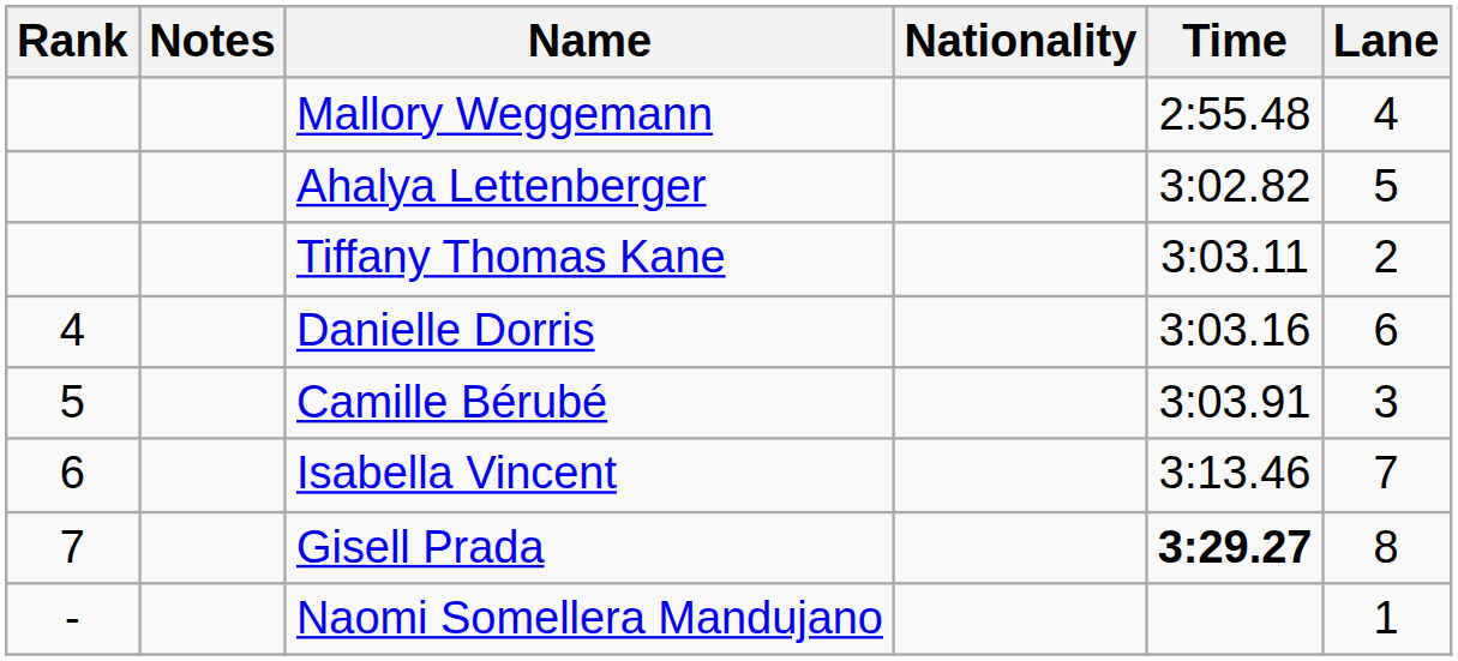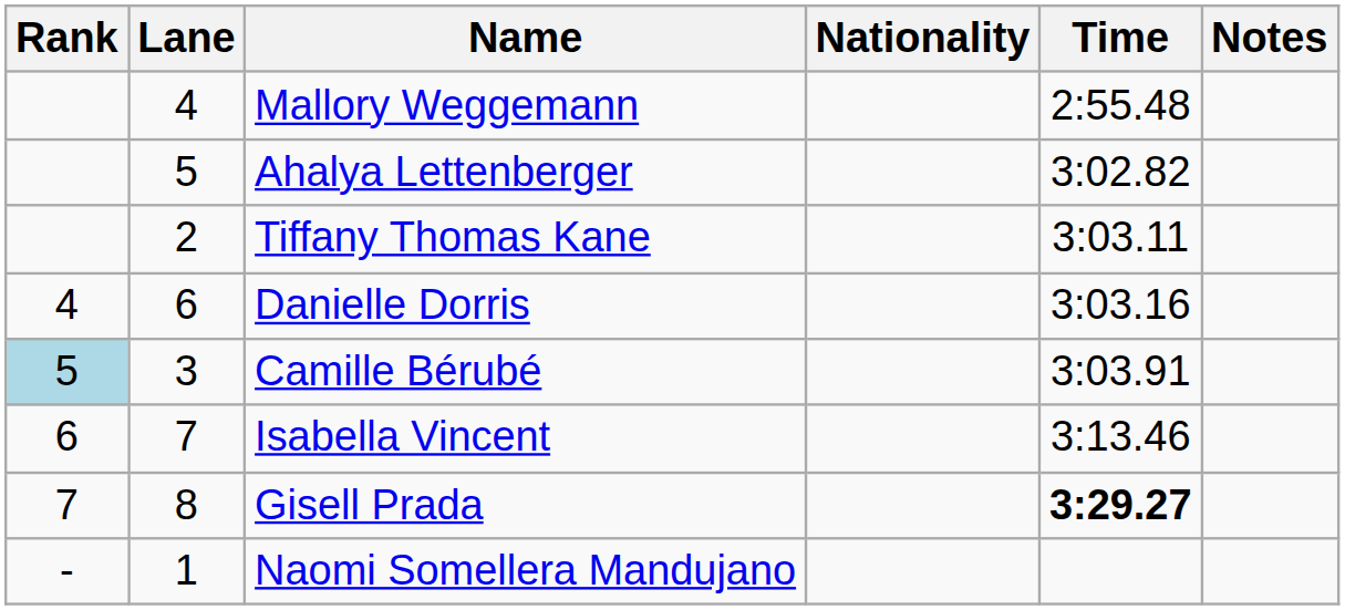 <table class="wikitable sortable" style="text-align:center">
 <tr>
 <th>Rank</th>
-<th>Notes</th>
+<th>Lane</th>
 <th>Name</th>
 <th>Nationality</th>
 <th>Time</th>
-<th>Lane</th>
+<th>Notes</th>
 </tr>
 <tr>
 <td></td>
-<td></td>
+<td>4</td>
 <td align=left><a href='#'>Mallory Weggemann</a></td>
 <td align=left></td>
 <td>2:55.48</td>
-<td>4</td>
+<td></td>
 </tr>
 <tr>
 <td></td>
-<td></td>
+<td>5</td>
 <td align=left><a href='#'>Ahalya Lettenberger</a></td>
 <td align=left></td>
 <td>3:02.82</td>
-<td>5</td>
+<td></td>
 </tr>
 <tr>
 <td></td>
-<td></td>
+<td>2</td>
 <td align=left><a href='#'>Tiffany Thomas Kane</a></td>
 <td align=left></td>
 <td>3:03.11</td>
-<td>2</td>
+<td></td>
 </tr>
 <tr>
 <td>4</td>
-<td></td>
+<td>6</td>
 <td align=left><a href='#'>Danielle Dorris</a></td>
 <td align=left></td>
 <td>3:03.16</td>
-<td>6</td>
+<td></td>
 </tr>
 <tr>
-<td>5</td>
-<td></td>
+<td style="background: lightblue;">5</td>
+<td>3</td>
 <td align=left><a href='#'>Camille Bérubé</a></td>
 <td align=left></td>
 <td>3:03.91</td>
-<td>3</td>
+<td></td>
 </tr>
 <tr>
 <td>6</td>
-<td></td>
+<td>7</td>
 <td align=left><a href='#'>Isabella Vincent</a></td>
 <td align=left></td>
 <td>3:13.46</td>
-<td>7</td>
+<td></td>
 </tr>
 <tr>
 <td>7</td>
-<td></td>
+<td>8</td>
 <td align=left><a href='#'>Gisell Prada</a></td>
 <td align=left></td>
 <td><strong>3:29.27</strong></td>
-<td>8</td>
+<td></td>
 </tr>
 <tr>
 <td data-sort-value=8>-</td>
-<td></td>
+<td>1</td>
 <td align=left><a href='#'>Naomi Somellera Mandujano</a></td>
 <td align=left></td>
 <td data-sort-value=9:99.99></td>
-<td>1</td>
+<td></td>
 </tr>
 </table>
